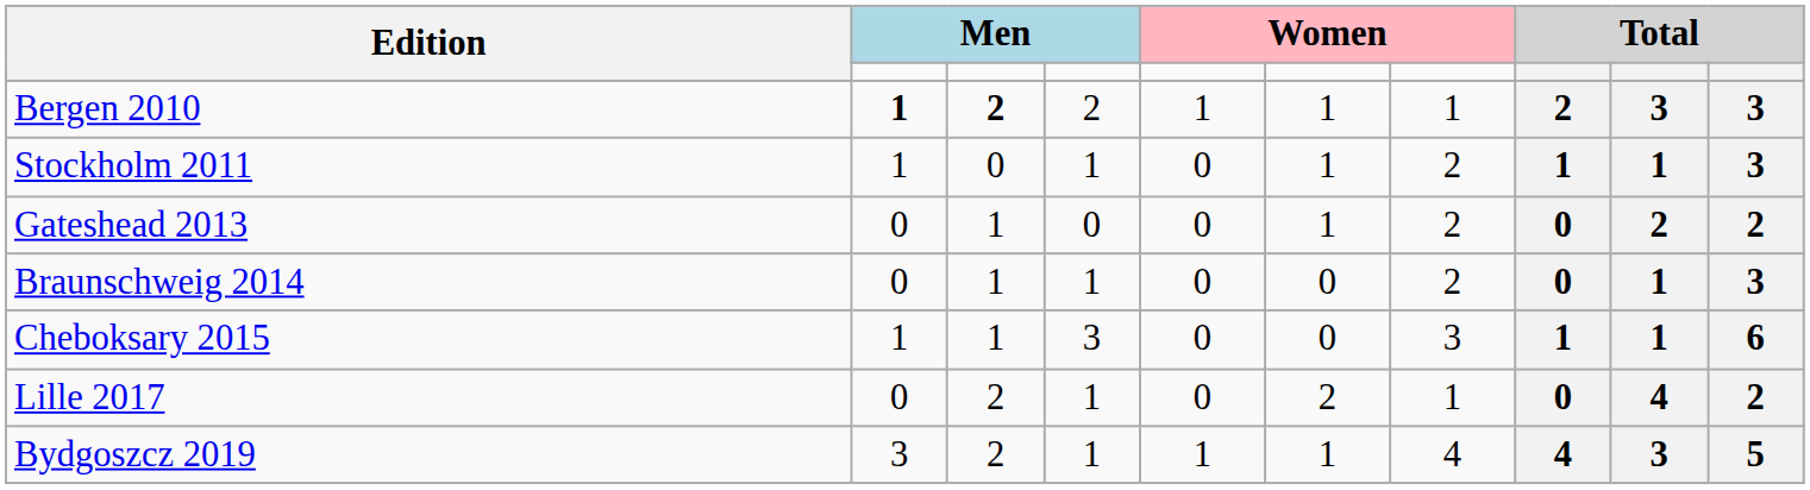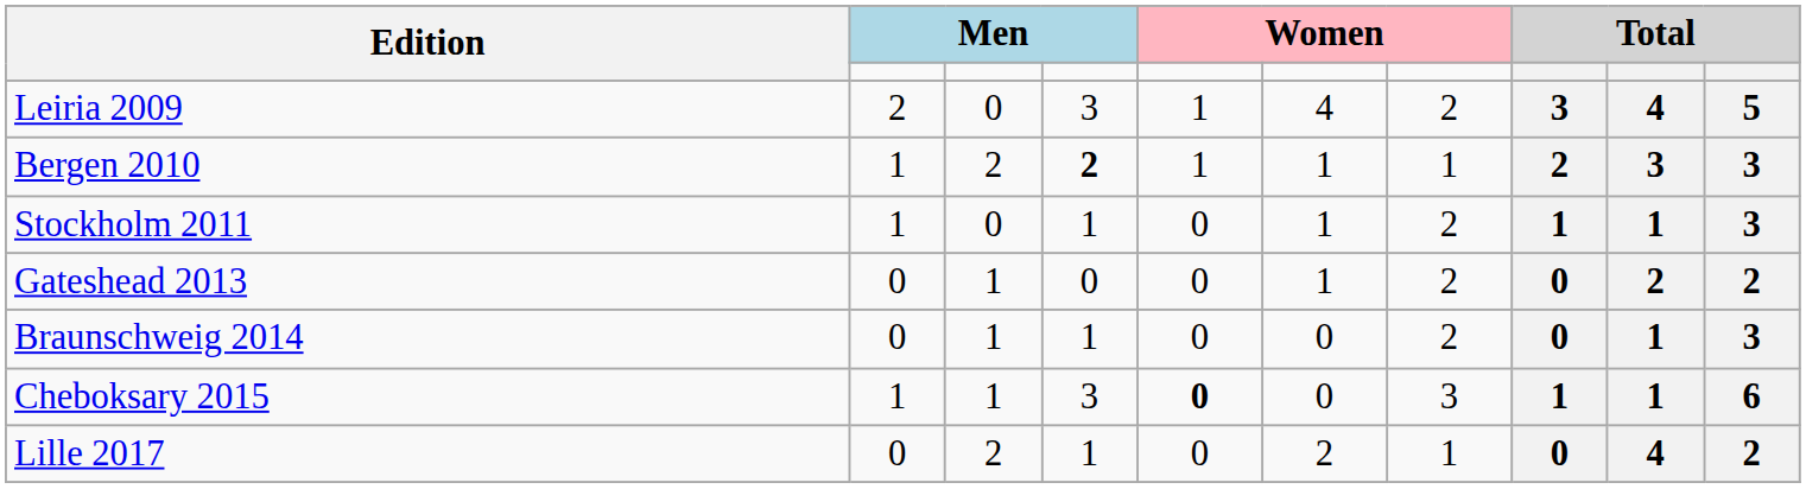 <table class="wikitable" width=50%  style="font-size:100%; text-align:center;">
 <tr>
 <th rowspan=2>Edition</th>
 <th colspan=3; style="background-color:lightblue">Men</th>
 <th colspan=3; style="background-color:lightpink">Women</th>
 <th colspan=3; style="background-color:lightgrey">Total</th>
 </tr>
 <tr>
 <td></td>
 <td></td>
 <td></td>
 <td></td>
 <td></td>
 <td></td>
 <th></th>
 <th></th>
 <th></th>
 </tr>
 <tr>
+<td align=left> <a href='#'>Leiria 2009</a></td>
+<td>2</td>
+<td>0</td>
+<td>3</td>
+<td>1</td>
+<td>4</td>
+<td>2</td>
+<th>3</th>
+<th>4</th>
+<th>5</th>
+</tr>
+<tr>
 <td align=left> <a href='#'>Bergen 2010</a></td>
-<td><strong>1</strong></td>
+<td>1</td>
+<td>2</td>
 <td><strong>2</strong></td>
-<td>2</td>
 <td>1</td>
 <td>1</td>
 <td>1</td>
 <th>2</th>
 <th>3</th>
 <th>3</th>
 </tr>
 <tr>
 <td align=left> <a href='#'>Stockholm 2011</a></td>
 <td>1</td>
 <td>0</td>
 <td>1</td>
 <td>0</td>
 <td>1</td>
 <td>2</td>
 <th>1</th>
 <th>1</th>
 <th>3</th>
 </tr>
 <tr>
 <td align=left> <a href='#'>Gateshead 2013</a></td>
 <td>0</td>
 <td>1</td>
 <td>0</td>
 <td>0</td>
 <td>1</td>
 <td>2</td>
 <th>0</th>
 <th>2</th>
 <th>2</th>
 </tr>
 <tr>
 <td align=left> <a href='#'>Braunschweig 2014</a></td>
 <td>0</td>
 <td>1</td>
 <td>1</td>
 <td>0</td>
 <td>0</td>
 <td>2</td>
 <th>0</th>
 <th>1</th>
 <th>3</th>
 </tr>
 <tr>
 <td align=left> <a href='#'>Cheboksary 2015</a></td>
 <td>1</td>
 <td>1</td>
 <td>3</td>
-<td>0</td>
+<td><strong>0</strong></td>
 <td>0</td>
 <td>3</td>
 <th>1</th>
 <th>1</th>
 <th>6</th>
 </tr>
 <tr>
 <td align=left> <a href='#'>Lille 2017</a></td>
 <td>0</td>
 <td>2</td>
 <td>1</td>
 <td>0</td>
 <td>2</td>
 <td>1</td>
 <th>0</th>
 <th>4</th>
 <th>2</th>
 </tr>
-<tr>
-<td align=left> <a href='#'>Bydgoszcz 2019</a></td>
-<td>3</td>
-<td>2</td>
-<td>1</td>
-<td>1</td>
-<td>1</td>
-<td>4</td>
-<th>4</th>
-<th>3</th>
-<th>5</th>
-</tr>
 </table>
